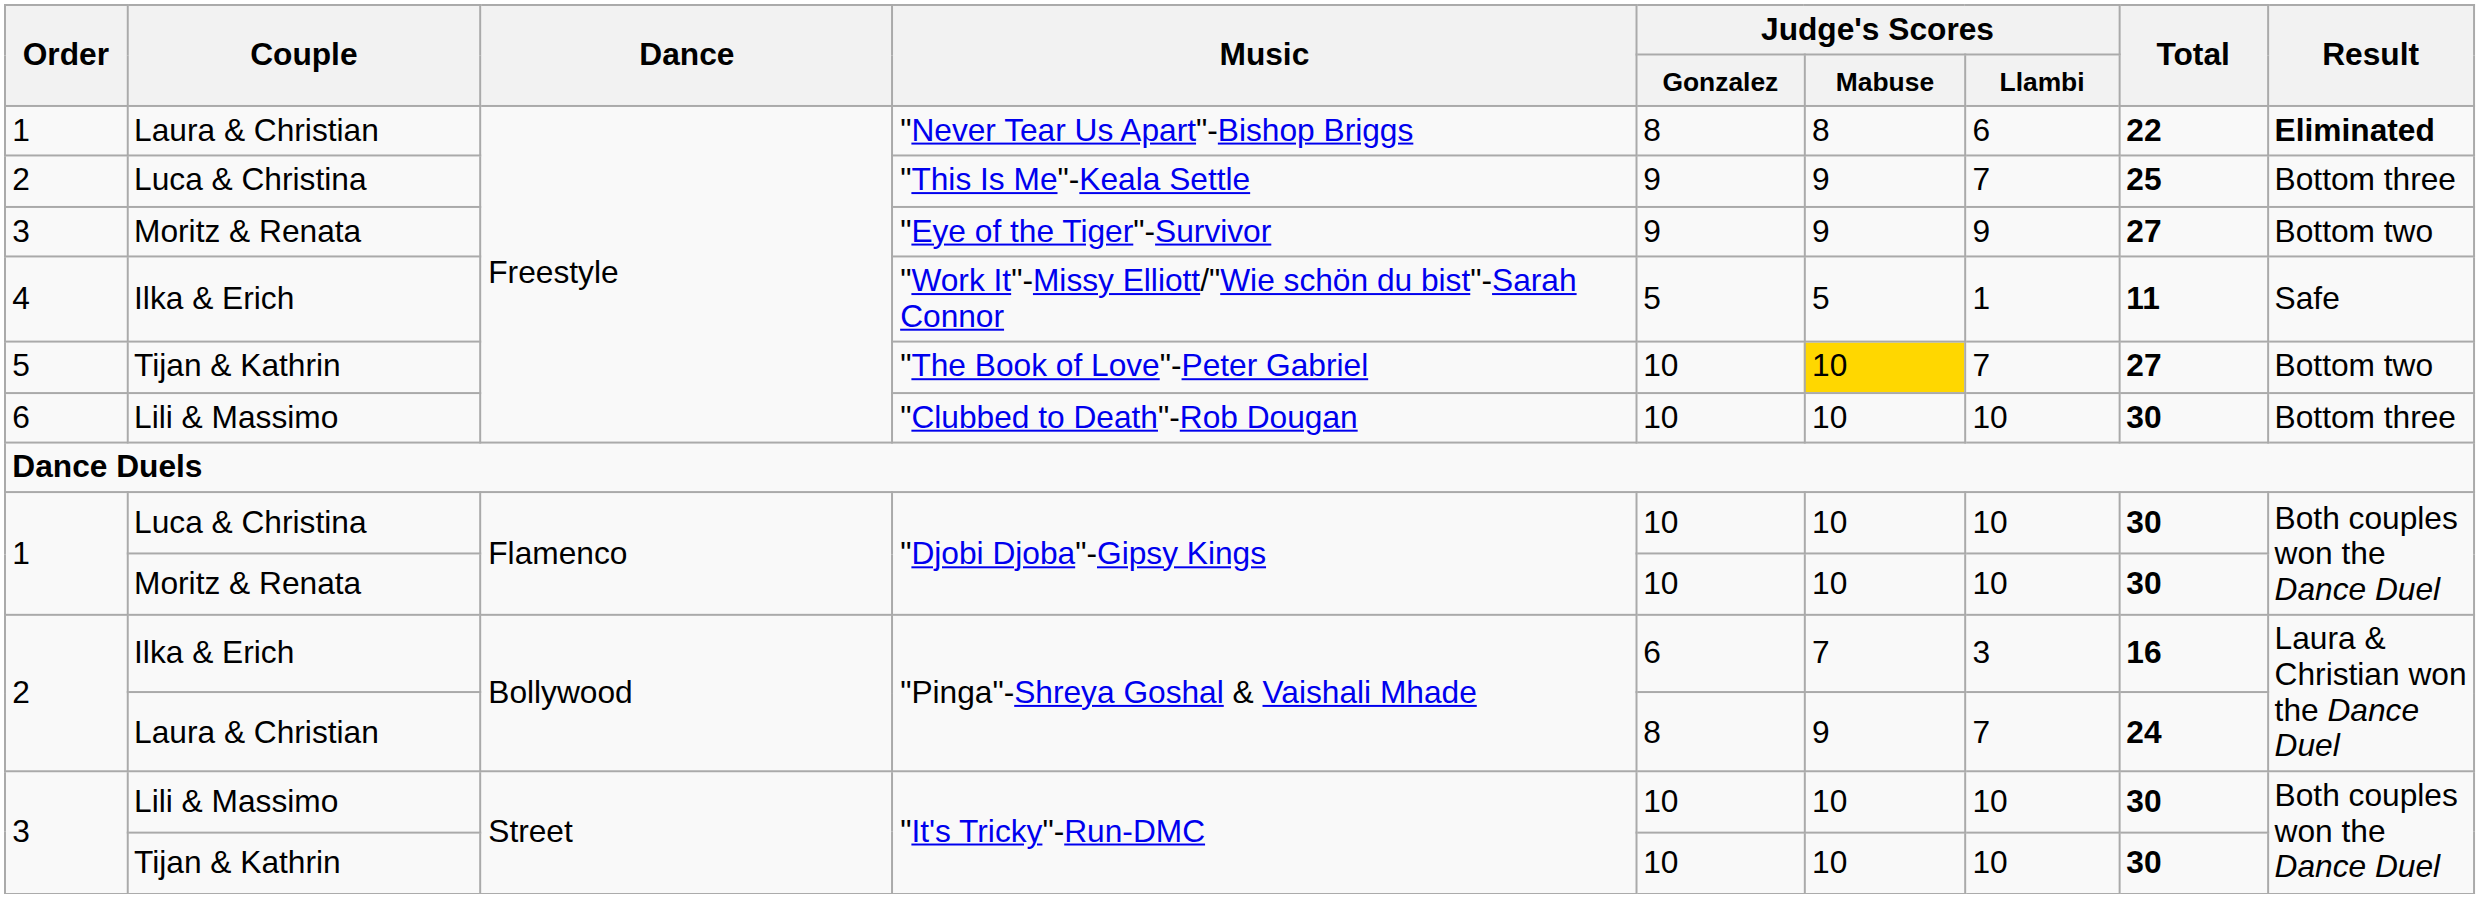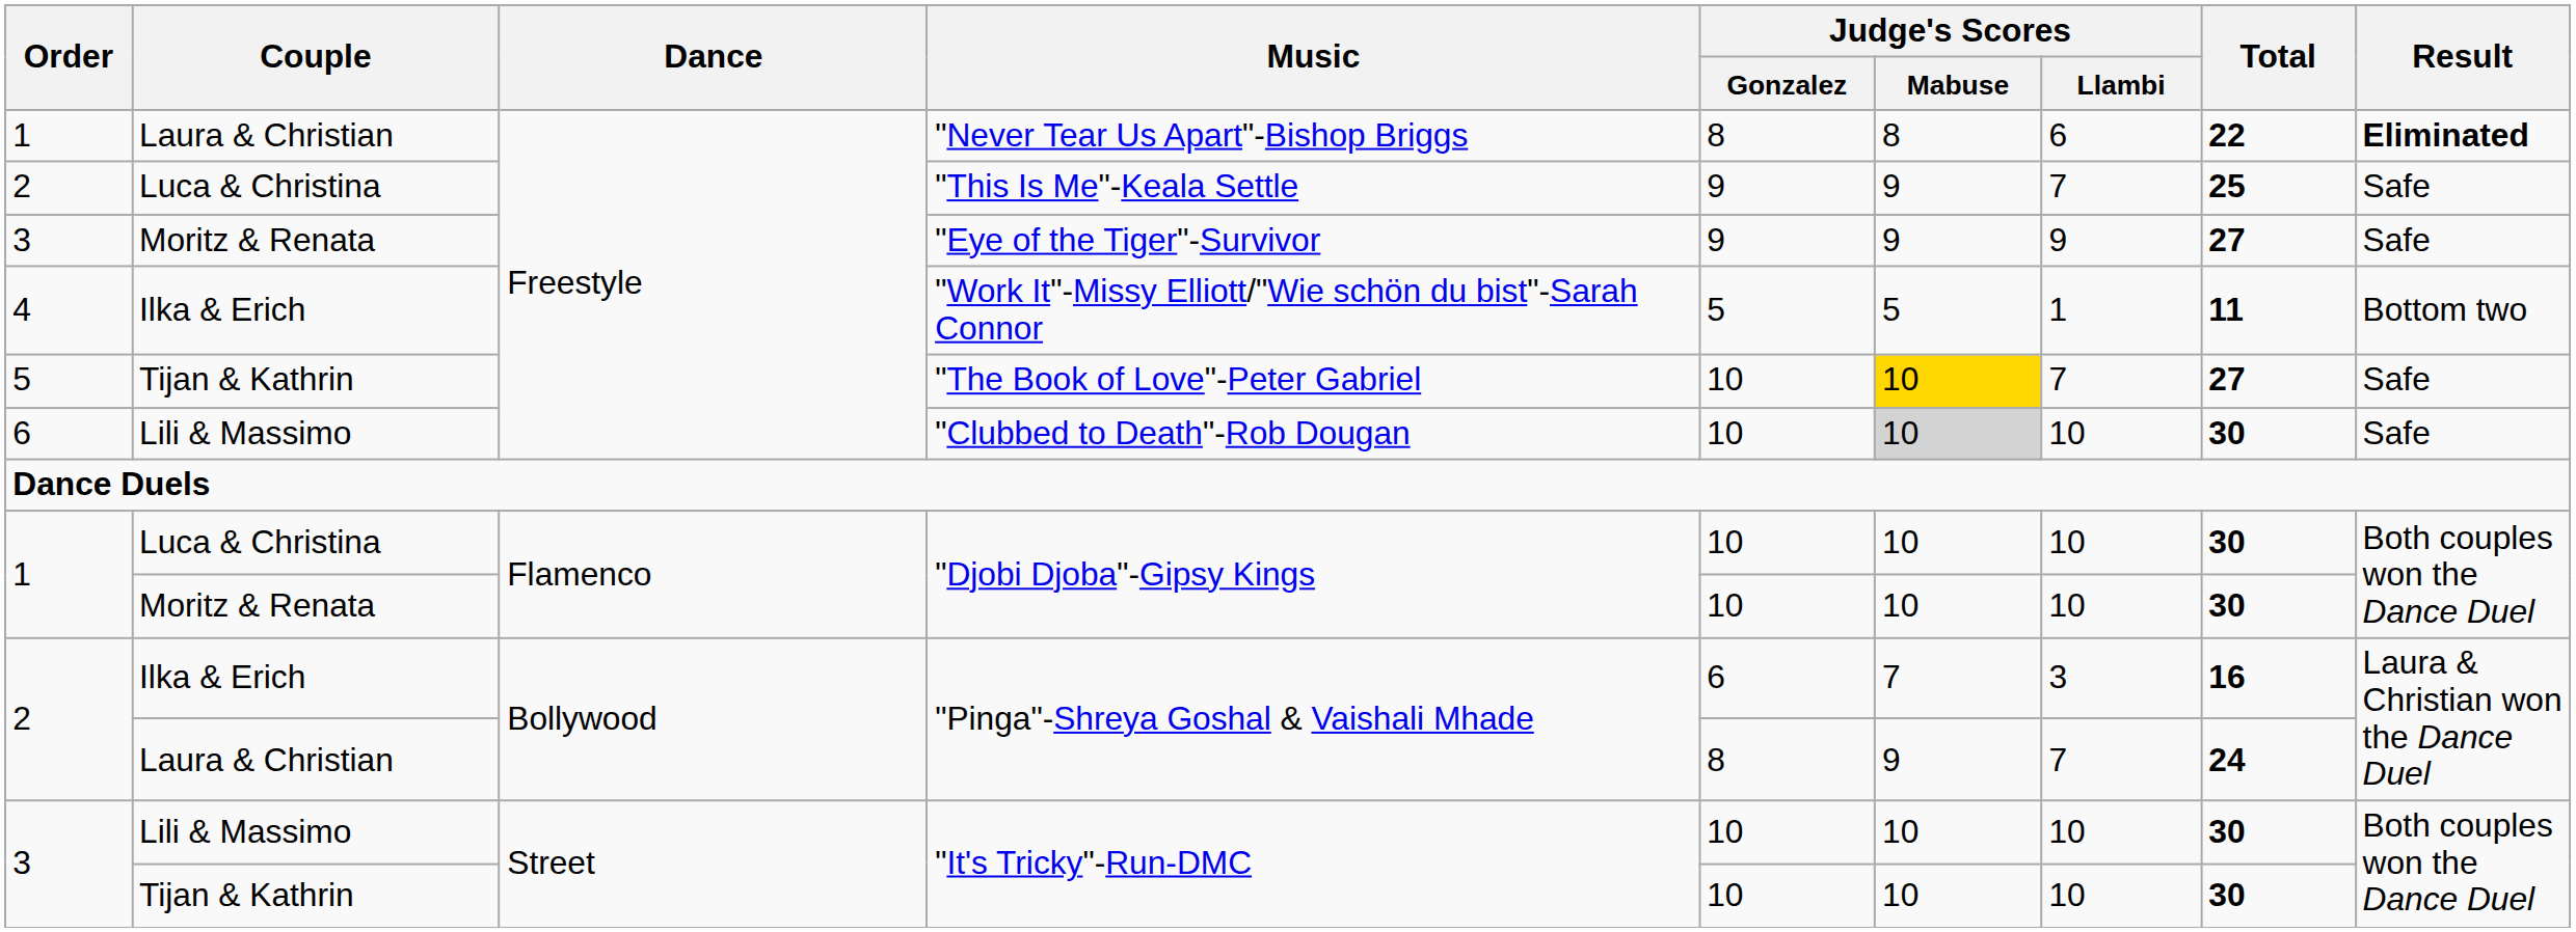 <table class="wikitable sortable center">
 <tr>
 <th rowspan="2" style="width: 4em">Order</th>
 <th rowspan="2" style="width: 17em">Couple</th>
 <th rowspan="2" style="width: 20em">Dance</th>
 <th rowspan="2" style="width: 40em">Music</th>
 <th colspan="3">Judge's Scores</th>
 <th rowspan="2" style="width: 6em">Total</th>
 <th rowspan="2" style="width: 7em">Result</th>
 </tr>
 <tr>
 <th style="width: 6em"><small>Gonzalez</small></th>
 <th style="width: 6em"><small>Mabuse</small></th>
 <th style="width: 6em"><small>Llambi</small></th>
 </tr>
 <tr>
 <td>1</td>
 <td>Laura & Christian</td>
 <td rowspan="6">Freestyle</td>
 <td>"<a href='#'>Never Tear Us Apart</a>"-<a href='#'>Bishop Briggs</a></td>
 <td>8</td>
 <td>8</td>
 <td>6</td>
 <td><strong>22</strong></td>
 <td><strong>Eliminated</strong></td>
 </tr>
 <tr>
 <td>2</td>
 <td>Luca & Christina</td>
 <td>"<a href='#'>This Is Me</a>"-<a href='#'>Keala Settle</a></td>
 <td>9</td>
 <td>9</td>
 <td>7</td>
 <td><strong>25</strong></td>
-<td>Bottom three</td>
+<td>Safe</td>
 </tr>
 <tr>
 <td>3</td>
 <td>Moritz & Renata</td>
 <td>"<a href='#'>Eye of the Tiger</a>"-<a href='#'>Survivor</a></td>
 <td>9</td>
 <td>9</td>
 <td>9</td>
 <td><strong>27</strong></td>
-<td>Bottom two</td>
+<td>Safe</td>
 </tr>
 <tr>
 <td>4</td>
 <td>Ilka & Erich</td>
 <td>"<a href='#'>Work It</a>"-<a href='#'>Missy Elliott</a>/"<a href='#'>Wie schön du bist</a>"-<a href='#'>Sarah Connor</a></td>
 <td>5</td>
 <td>5</td>
 <td>1</td>
 <td><strong>11</strong></td>
-<td>Safe</td>
+<td>Bottom two</td>
 </tr>
 <tr>
 <td>5</td>
 <td>Tijan & Kathrin</td>
 <td>"<a href='#'>The Book of Love</a>"-<a href='#'>Peter Gabriel</a></td>
 <td>10</td>
 <td style="background: gold;">10</td>
 <td>7</td>
 <td><strong>27</strong></td>
-<td>Bottom two</td>
+<td>Safe</td>
 </tr>
 <tr>
 <td>6</td>
 <td>Lili & Massimo</td>
 <td>"<a href='#'>Clubbed to Death</a>"-<a href='#'>Rob Dougan</a></td>
 <td>10</td>
-<td>10</td>
+<td style="background: lightgrey;">10</td>
 <td>10</td>
 <td><strong>30</strong></td>
-<td>Bottom three</td>
+<td>Safe</td>
 </tr>
 <tr>
 <td colspan="9"><strong>Dance Duels</strong></td>
 </tr>
 <tr>
 <td rowspan="2">1</td>
 <td>Luca & Christina</td>
 <td rowspan="2">Flamenco</td>
 <td rowspan="2">"<a href='#'>Djobi Djoba</a>"-<a href='#'>Gipsy Kings</a></td>
 <td>10</td>
 <td>10</td>
 <td>10</td>
 <td><strong>30</strong></td>
 <td rowspan="2">Both couples won the <em>Dance Duel</em></td>
 </tr>
 <tr>
 <td>Moritz & Renata</td>
 <td>10</td>
 <td>10</td>
 <td>10</td>
 <td><strong>30</strong></td>
 </tr>
 <tr>
 <td rowspan="2">2</td>
 <td>Ilka & Erich</td>
 <td rowspan="2">Bollywood</td>
 <td rowspan="2">"Pinga"-<a href='#'>Shreya Goshal</a> & <a href='#'>Vaishali Mhade</a></td>
 <td>6</td>
 <td>7</td>
 <td>3</td>
 <td><strong>16</strong></td>
 <td rowspan="2">Laura & Christian won the <em>Dance Duel</em></td>
 </tr>
 <tr>
 <td>Laura & Christian</td>
 <td>8</td>
 <td>9</td>
 <td>7</td>
 <td><strong>24</strong></td>
 </tr>
 <tr>
 <td rowspan="2">3</td>
 <td>Lili & Massimo</td>
 <td rowspan="2">Street</td>
 <td rowspan="2">"<a href='#'>It's Tricky</a>"-<a href='#'>Run-DMC</a></td>
 <td>10</td>
 <td>10</td>
 <td>10</td>
 <td><strong>30</strong></td>
 <td rowspan="2">Both couples won the <em>Dance Duel</em></td>
 </tr>
 <tr>
 <td>Tijan & Kathrin</td>
 <td>10</td>
 <td>10</td>
 <td>10</td>
 <td><strong>30</strong></td>
 </tr>
 </table>
